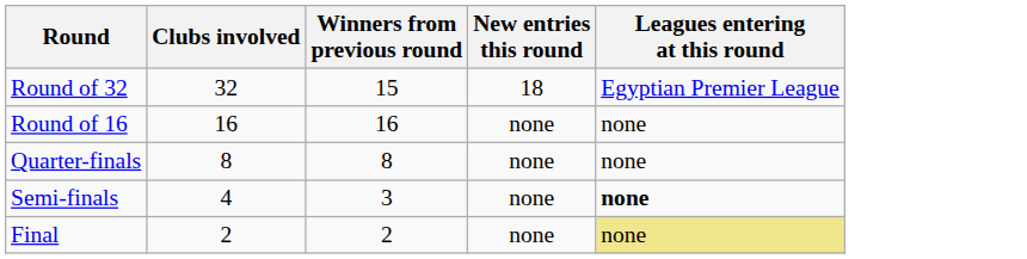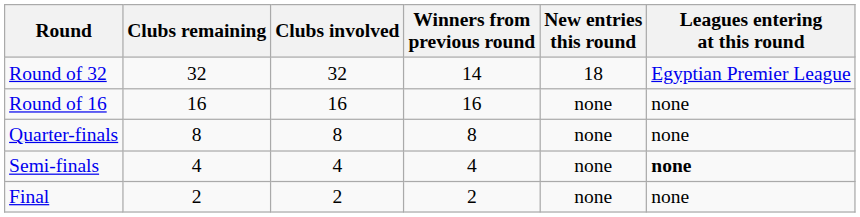 <table class="wikitable">
 <tr>
 <th>Round</th>
+<th>Clubs remaining</th>
 <th>Clubs involved</th>
 <th>Winners from<br>previous round</th>
 <th>New entries<br>this round</th>
 <th>Leagues entering<br>at this round</th>
 </tr>
 <tr>
 <td><a href='#'>Round of 32</a></td>
 <td style="text-align:center;">32</td>
-<td style="text-align:center;">15</td>
+<td style="text-align:center;">32</td>
+<td style="text-align:center;">14</td>
 <td style="text-align:center;">18</td>
 <td><a href='#'>Egyptian Premier League</a></td>
 </tr>
 <tr>
 <td><a href='#'>Round of 16</a></td>
+<td style="text-align:center;">16</td>
 <td style="text-align:center;">16</td>
 <td style="text-align:center;">16</td>
 <td style="text-align:center;">none</td>
 <td>none</td>
 </tr>
 <tr>
 <td><a href='#'>Quarter-finals</a></td>
 <td style="text-align:center;">8</td>
 <td style="text-align:center;">8</td>
+<td style="text-align:center;">8</td>
 <td style="text-align:center;">none</td>
 <td>none</td>
 </tr>
 <tr>
 <td><a href='#'>Semi-finals</a></td>
 <td style="text-align:center;">4</td>
-<td style="text-align:center;">3</td>
+<td style="text-align:center;">4</td>
+<td style="text-align:center;">4</td>
 <td style="text-align:center;">none</td>
 <td><strong>none</strong></td>
 </tr>
 <tr>
 <td><a href='#'>Final</a></td>
 <td style="text-align:center;">2</td>
 <td style="text-align:center;">2</td>
+<td style="text-align:center;">2</td>
 <td style="text-align:center;">none</td>
-<td style="background: khaki;">none</td>
+<td>none</td>
 </tr>
 </table>
